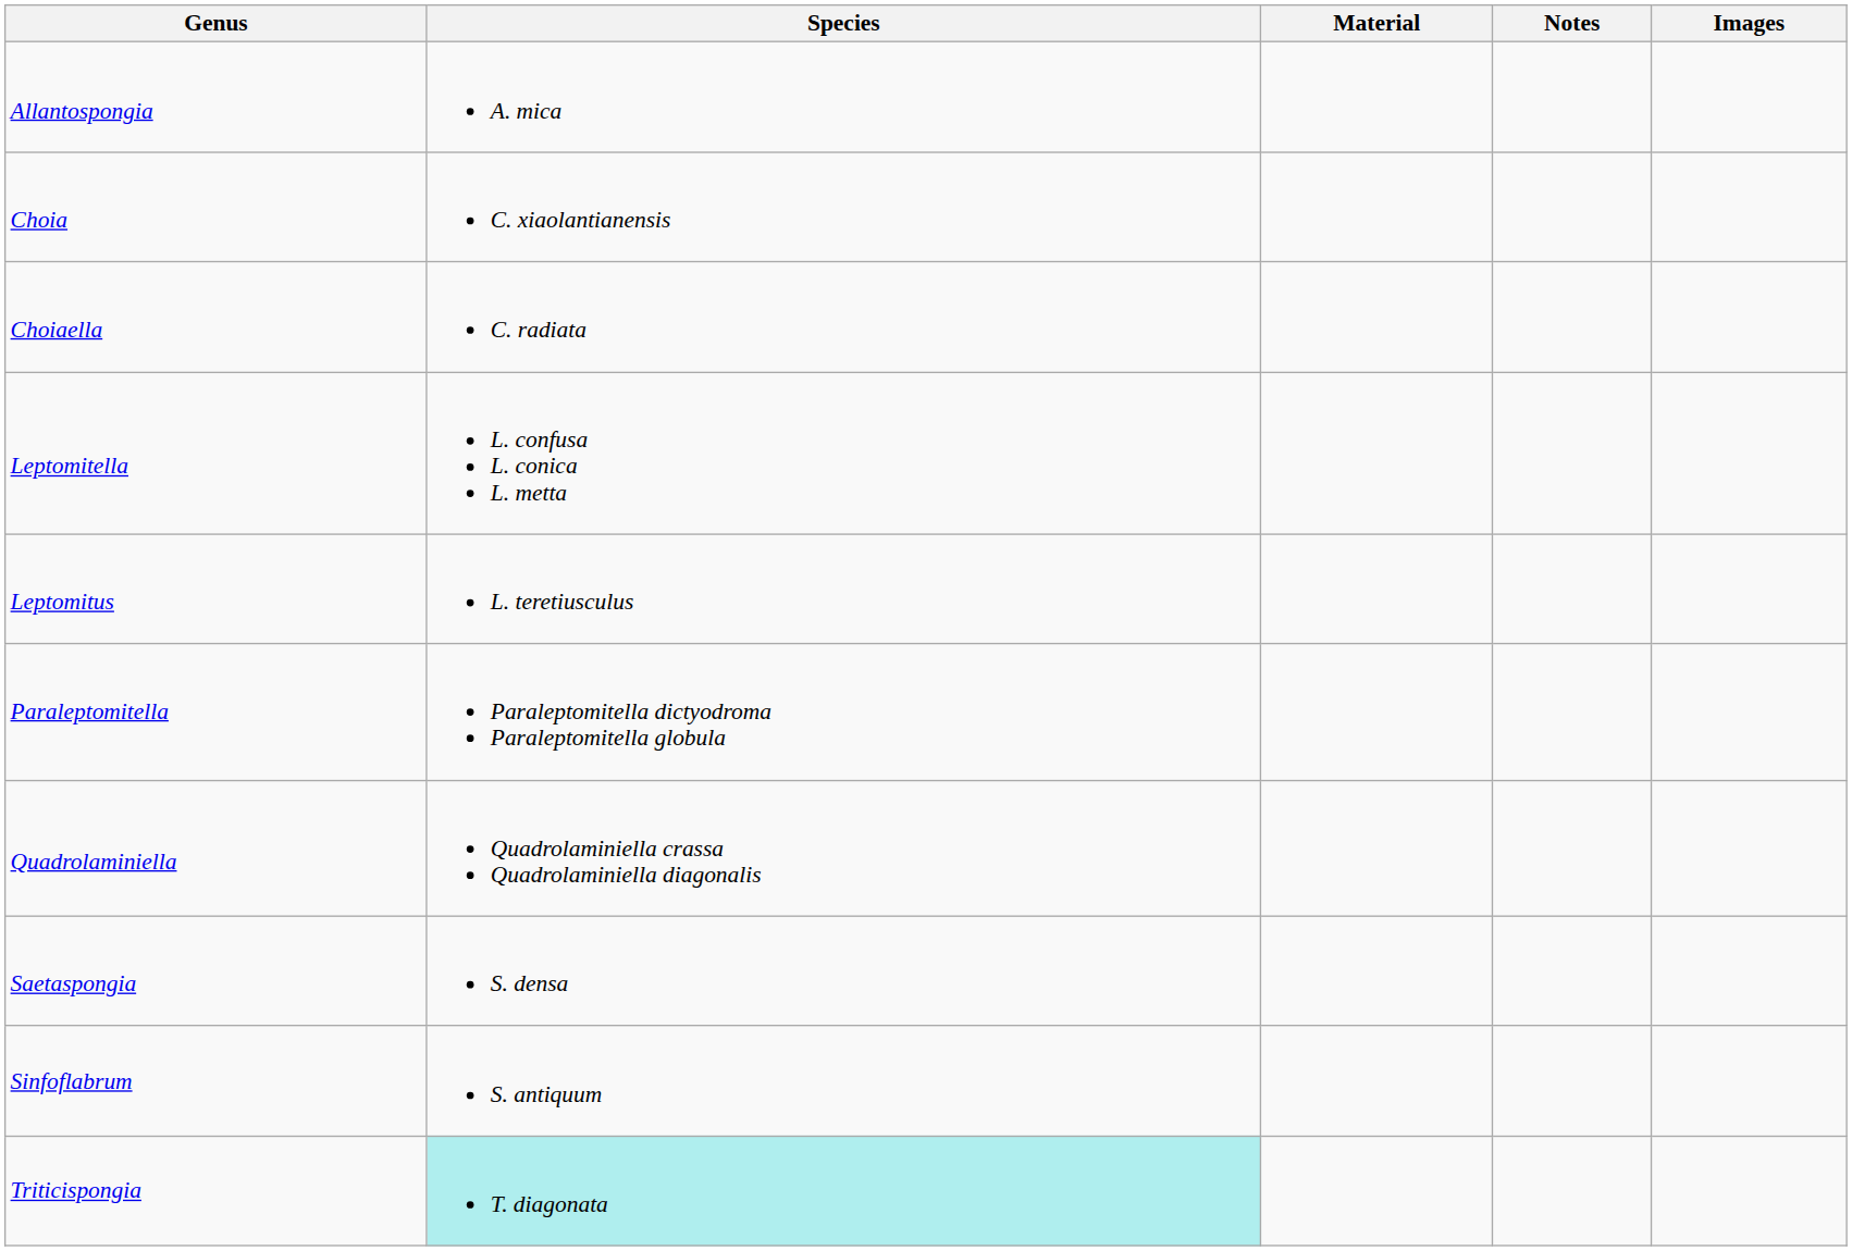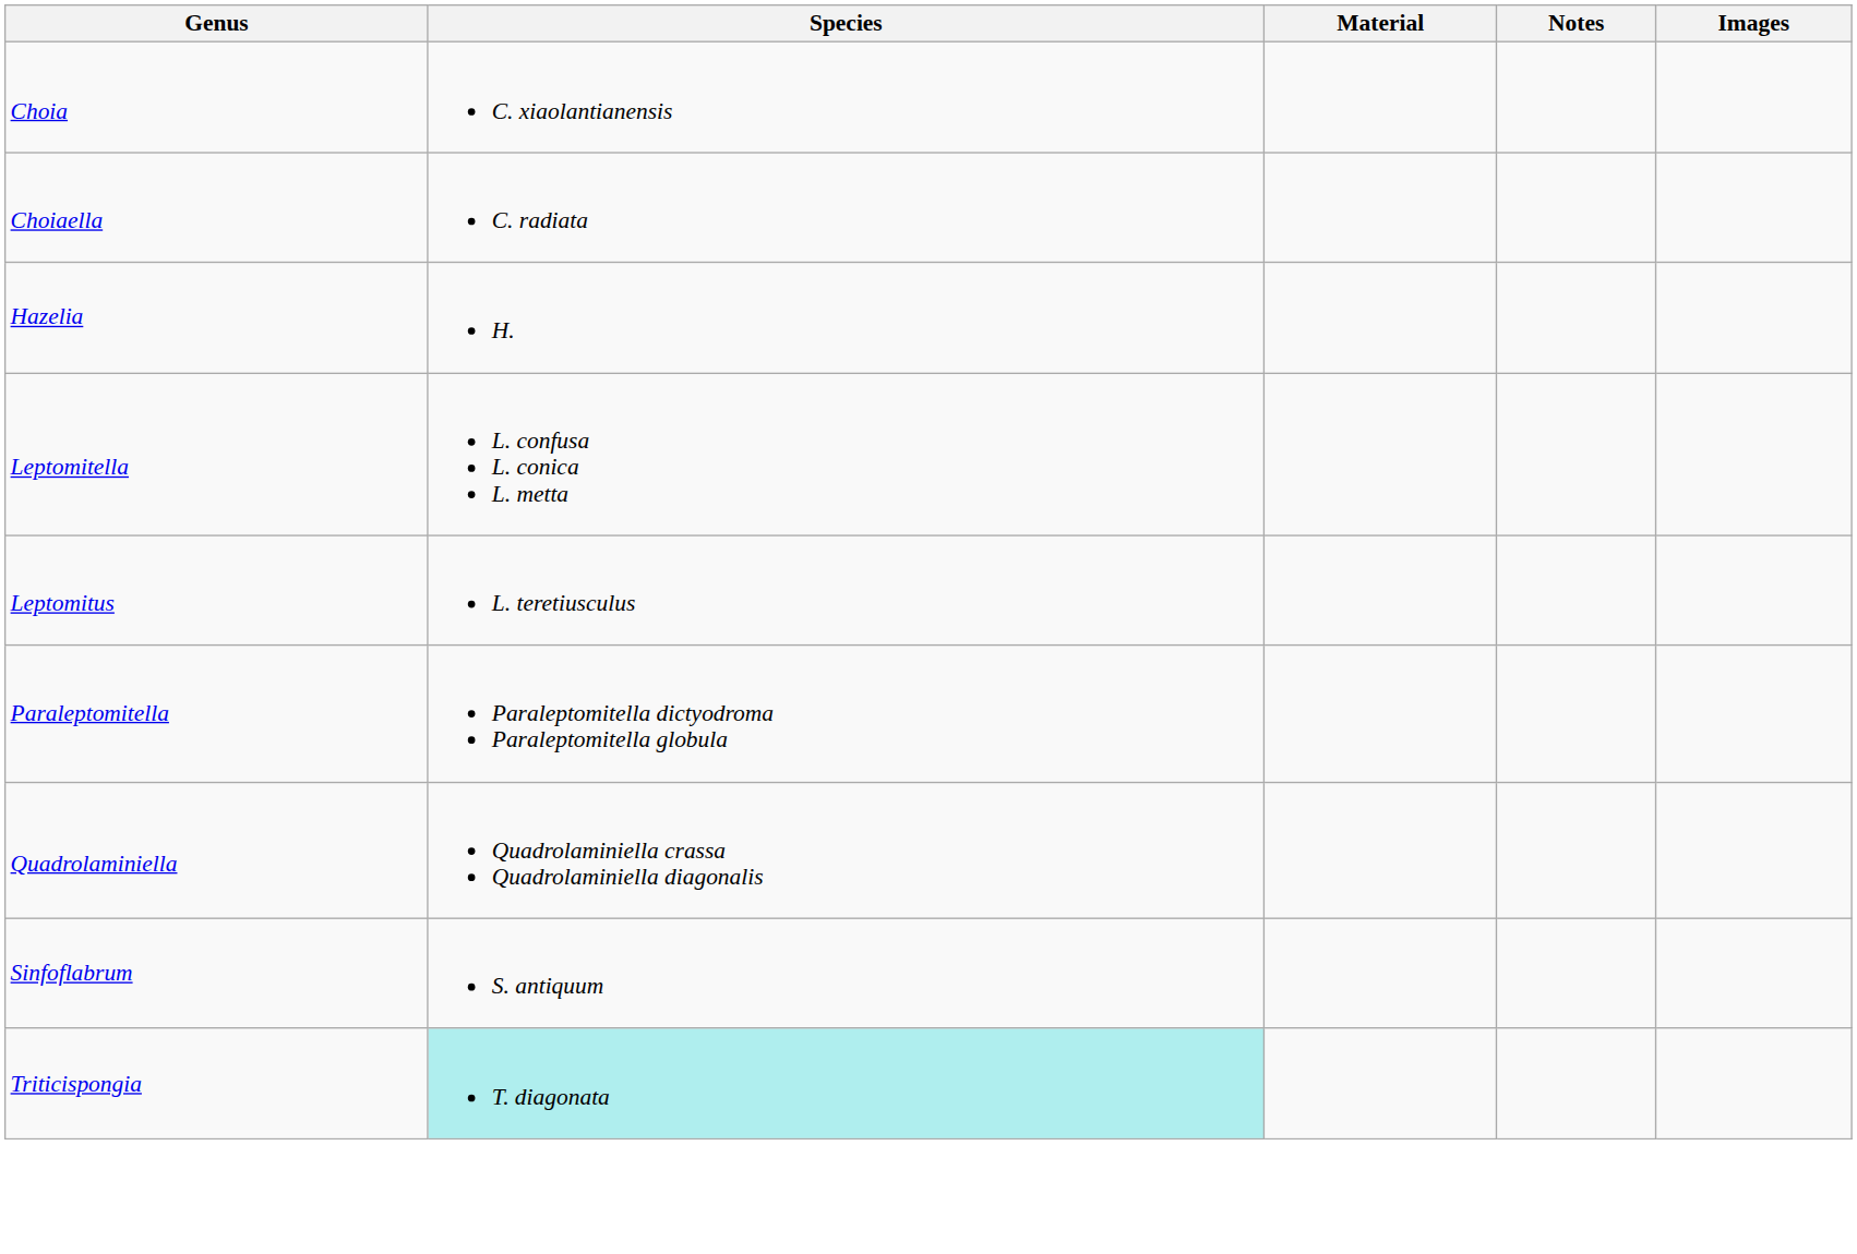 <table class="wikitable" style="margin:auto;width:100%;">
 <tr>
 <th>Genus</th>
 <th>Species</th>
 <th>Material</th>
 <th>Notes</th>
 <th>Images</th>
-</tr>
-<tr>
-<td><br><em><a href='#'>Allantospongia</a></em></td>
-<td><br><ul><li><em>A. mica</em></li></ul></td>
-<td></td>
-<td></td>
-<td></td>
 </tr>
 <tr>
 <td><br><em><a href='#'>Choia</a></em></td>
 <td><br><ul><li><em>C. xiaolantianensis</em></li></ul></td>
 <td></td>
 <td></td>
 <td></td>
 </tr>
 <tr>
 <td><br><em><a href='#'>Choiaella</a></em></td>
 <td><br><ul><li><em>C. radiata</em></li></ul></td>
+<td></td>
+<td></td>
+<td></td>
+</tr>
+<tr>
+<td><em><a href='#'>Hazelia</a></em></td>
+<td><br><ul><li><em>H.</em></li></ul></td>
 <td></td>
 <td></td>
 <td></td>
 </tr>
 <tr>
 <td><br><em><a href='#'>Leptomitella</a></em></td>
 <td><br><ul><li><em>L. confusa</em></li><li><em>L. conica</em></li><li><em>L. metta</em></li></ul></td>
 <td></td>
 <td></td>
 <td></td>
 </tr>
 <tr>
 <td><br><em><a href='#'>Leptomitus</a></em></td>
 <td><br><ul><li><em>L. teretiusculus</em></li></ul></td>
 <td></td>
 <td></td>
 <td></td>
 </tr>
 <tr>
 <td><em><a href='#'>Paraleptomitella</a></em></td>
 <td><br><ul><li><em>Paraleptomitella dictyodroma</em></li><li><em>Paraleptomitella globula</em></li></ul></td>
 <td></td>
 <td></td>
 </tr>
 <tr>
 <td><br><em><a href='#'>Quadrolaminiella</a></em></td>
 <td><br><ul><li><em>Quadrolaminiella crassa</em></li><li><em>Quadrolaminiella diagonalis</em></li></ul></td>
 <td></td>
 <td></td>
 <td></td>
 </tr>
 <tr>
-<td><br><em><a href='#'>Saetaspongia</a></em></td>
-<td><br><ul><li><em>S. densa</em></li></ul></td>
-<td></td>
-<td></td>
-<td></td>
-</tr>
-<tr>
 <td><em><a href='#'>Sinfoflabrum</a></em></td>
 <td><br><ul><li><em>S. antiquum</em></li></ul></td>
 <td></td>
 <td></td>
 <td><br></td>
 </tr>
 <tr>
 <td><em><a href='#'>Triticispongia</a></em></td>
 <td style="background: paleturquoise;"><br><ul><li><em>T. diagonata</em></li></ul></td>
 <td></td>
 <td></td>
 </tr>
 </table>
